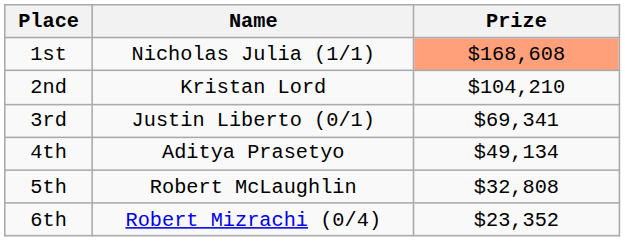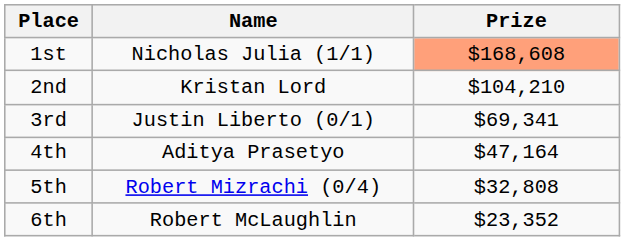 <table class="wikitable">
 <tr>
 <th width="50">Place</th>
 <th width="200">Name</th>
 <th width="125">Prize</th>
 </tr>
 <tr>
 <td align = "center">1st</td>
 <td align = "center">Nicholas Julia (1/1)</td>
 <td align="center" style="background: lightsalmon;">$168,608</td>
 </tr>
 <tr>
 <td align = "center">2nd</td>
 <td align = "center">Kristan Lord</td>
 <td align="center">$104,210</td>
 </tr>
 <tr>
 <td align = "center">3rd</td>
 <td align = "center">Justin Liberto (0/1)</td>
 <td align="center">$69,341</td>
 </tr>
 <tr>
 <td align = "center">4th</td>
 <td align = "center">Aditya Prasetyo</td>
-<td align="center">$49,134</td>
+<td align="center">$47,164</td>
 </tr>
 <tr>
 <td align = "center">5th</td>
-<td align = "center">Robert McLaughlin</td>
+<td align = "center"><a href='#'>Robert Mizrachi</a> (0/4)</td>
 <td align="center">$32,808</td>
 </tr>
 <tr>
 <td align = "center">6th</td>
-<td align = "center"><a href='#'>Robert Mizrachi</a> (0/4)</td>
+<td align = "center">Robert McLaughlin</td>
 <td align="center">$23,352</td>
 </tr>
 </table>
